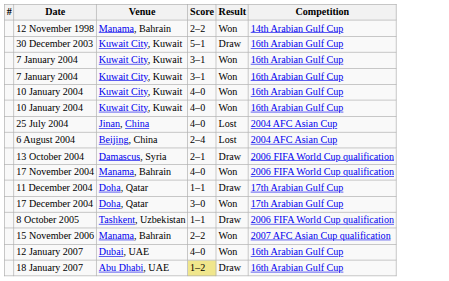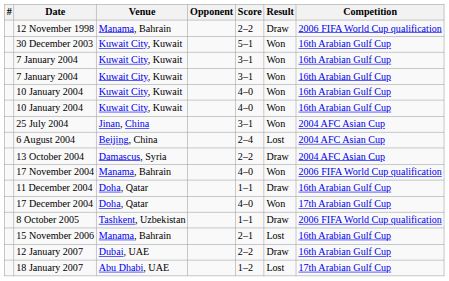 <table class="wikitable">
 <tr>
 <th>#</th>
 <th>Date</th>
 <th>Venue</th>
+<th>Opponent</th>
 <th>Score</th>
 <th>Result</th>
 <th>Competition</th>
 </tr>
 <tr>
 <td></td>
 <td>12 November 1998</td>
 <td><a href='#'>Manama</a>, Bahrain</td>
+<td></td>
 <td>2–2</td>
-<td>Won</td>
-<td><a href='#'>14th Arabian Gulf Cup</a></td>
+<td>Draw</td>
+<td><a href='#'>2006 FIFA World Cup qualification</a></td>
 </tr>
 <tr>
 <td></td>
 <td>30 December 2003</td>
 <td><a href='#'>Kuwait City</a>, Kuwait</td>
+<td></td>
 <td>5–1</td>
-<td>Draw</td>
+<td>Won</td>
 <td><a href='#'>16th Arabian Gulf Cup</a></td>
 </tr>
 <tr>
 <td></td>
 <td>7 January 2004</td>
 <td><a href='#'>Kuwait City</a>, Kuwait</td>
+<td></td>
 <td>3–1</td>
 <td>Won</td>
 <td><a href='#'>16th Arabian Gulf Cup</a></td>
 </tr>
 <tr>
 <td></td>
 <td>7 January 2004</td>
 <td><a href='#'>Kuwait City</a>, Kuwait</td>
+<td></td>
 <td>3–1</td>
 <td>Won</td>
 <td><a href='#'>16th Arabian Gulf Cup</a></td>
 </tr>
 <tr>
 <td></td>
 <td>10 January 2004</td>
 <td><a href='#'>Kuwait City</a>, Kuwait</td>
+<td></td>
 <td>4–0</td>
 <td>Won</td>
 <td><a href='#'>16th Arabian Gulf Cup</a></td>
 </tr>
 <tr>
 <td></td>
 <td>10 January 2004</td>
 <td><a href='#'>Kuwait City</a>, Kuwait</td>
+<td></td>
 <td>4–0</td>
 <td>Won</td>
 <td><a href='#'>16th Arabian Gulf Cup</a></td>
 </tr>
 <tr>
 <td></td>
 <td>25 July 2004</td>
 <td><a href='#'>Jinan</a>, <a href='#'>China</a></td>
-<td>4–0</td>
-<td>Lost</td>
+<td></td>
+<td>3–1</td>
+<td>Won</td>
 <td><a href='#'>2004 AFC Asian Cup</a></td>
 </tr>
 <tr>
 <td></td>
 <td>6 August 2004</td>
 <td><a href='#'>Beijing</a>, China</td>
+<td></td>
 <td>2–4</td>
 <td>Lost</td>
 <td><a href='#'>2004 AFC Asian Cup</a></td>
 </tr>
 <tr>
 <td></td>
 <td>13 October 2004</td>
 <td><a href='#'>Damascus</a>, Syria</td>
-<td>2–1</td>
+<td></td>
+<td>2–2</td>
 <td>Draw</td>
-<td><a href='#'>2006 FIFA World Cup qualification</a></td>
+<td><a href='#'>2004 AFC Asian Cup</a></td>
 </tr>
 <tr>
 <td></td>
 <td>17 November 2004</td>
 <td><a href='#'>Manama</a>, Bahrain</td>
+<td></td>
 <td>4–0</td>
 <td>Won</td>
 <td><a href='#'>2006 FIFA World Cup qualification</a></td>
 </tr>
 <tr>
 <td></td>
 <td>11 December 2004</td>
 <td><a href='#'>Doha</a>, Qatar</td>
+<td></td>
 <td>1–1</td>
 <td>Draw</td>
-<td><a href='#'>17th Arabian Gulf Cup</a></td>
+<td><a href='#'>16th Arabian Gulf Cup</a></td>
 </tr>
 <tr>
 <td></td>
 <td>17 December 2004</td>
 <td><a href='#'>Doha</a>, Qatar</td>
-<td>3–0</td>
+<td></td>
+<td>4–0</td>
 <td>Won</td>
 <td><a href='#'>17th Arabian Gulf Cup</a></td>
 </tr>
 <tr>
 <td></td>
 <td>8 October 2005</td>
 <td><a href='#'>Tashkent</a>, Uzbekistan</td>
+<td></td>
 <td>1–1</td>
 <td>Draw</td>
 <td><a href='#'>2006 FIFA World Cup qualification</a></td>
 </tr>
 <tr>
 <td></td>
 <td>15 November 2006</td>
 <td><a href='#'>Manama</a>, Bahrain</td>
-<td>2–2</td>
-<td>Won</td>
-<td><a href='#'>2007 AFC Asian Cup qualification</a></td>
+<td></td>
+<td>2–1</td>
+<td>Lost</td>
+<td><a href='#'>16th Arabian Gulf Cup</a></td>
 </tr>
 <tr>
 <td></td>
 <td>12 January 2007</td>
 <td><a href='#'>Dubai</a>, UAE</td>
-<td>4–0</td>
-<td>Won</td>
+<td></td>
+<td>2–2</td>
+<td>Draw</td>
 <td><a href='#'>16th Arabian Gulf Cup</a></td>
 </tr>
 <tr>
 <td></td>
 <td>18 January 2007</td>
 <td><a href='#'>Abu Dhabi</a>, UAE</td>
-<td style="background: khaki;">1–2</td>
-<td>Draw</td>
-<td><a href='#'>16th Arabian Gulf Cup</a></td>
+<td></td>
+<td>1–2</td>
+<td>Lost</td>
+<td><a href='#'>17th Arabian Gulf Cup</a></td>
 </tr>
 </table>
